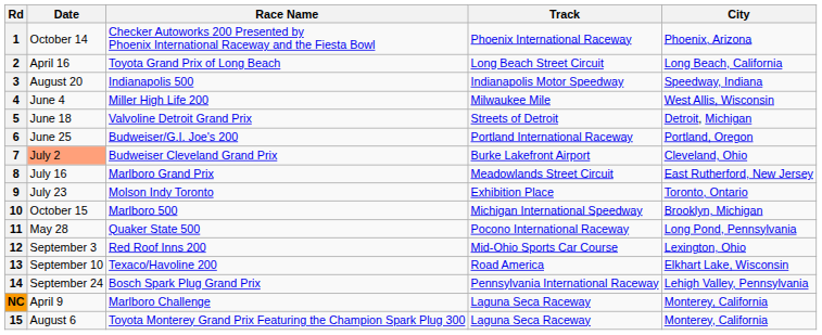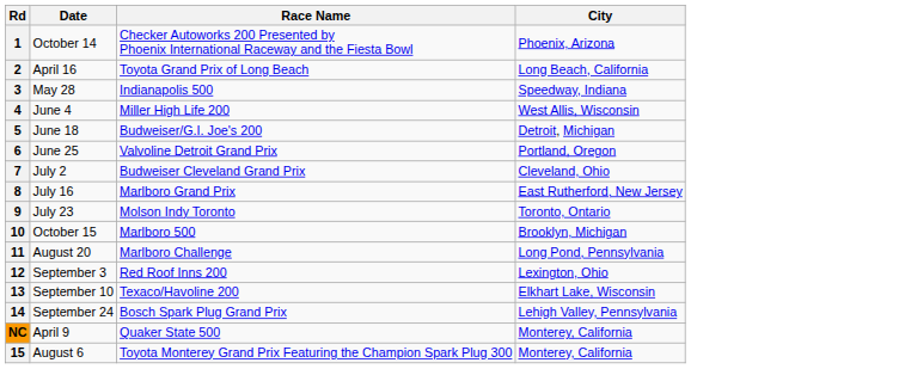 <table class="wikitable" style="font-size: 85%;">
 <tr>
 <th>Rd</th>
 <th>Date</th>
 <th>Race Name</th>
-<th>Track</th>
 <th>City</th>
 </tr>
 <tr>
 <th>1</th>
 <td>October 14</td>
 <td><a href='#'>Checker Autoworks 200 Presented by<br>Phoenix International Raceway and the Fiesta Bowl</a></td>
-<td> <a href='#'>Phoenix International Raceway</a></td>
 <td><a href='#'>Phoenix, Arizona</a></td>
 </tr>
 <tr>
 <th>2</th>
 <td>April 16</td>
 <td><a href='#'>Toyota Grand Prix of Long Beach</a></td>
-<td> <a href='#'>Long Beach Street Circuit</a></td>
 <td><a href='#'>Long Beach, California</a></td>
 </tr>
 <tr>
 <th>3</th>
-<td>August 20</td>
+<td>May 28</td>
 <td><a href='#'>Indianapolis 500</a></td>
-<td> <a href='#'>Indianapolis Motor Speedway</a></td>
 <td><a href='#'>Speedway, Indiana</a></td>
 </tr>
 <tr>
 <th>4</th>
 <td>June 4</td>
 <td><a href='#'>Miller High Life 200</a></td>
-<td> <a href='#'>Milwaukee Mile</a></td>
 <td><a href='#'>West Allis, Wisconsin</a></td>
 </tr>
 <tr>
 <th>5</th>
 <td>June 18</td>
-<td><a href='#'>Valvoline Detroit Grand Prix</a></td>
-<td> <a href='#'>Streets of Detroit</a></td>
+<td><a href='#'>Budweiser/G.I. Joe's 200</a></td>
 <td><a href='#'>Detroit</a>, <a href='#'>Michigan</a></td>
 </tr>
 <tr>
 <th>6</th>
 <td>June 25</td>
-<td><a href='#'>Budweiser/G.I. Joe's 200</a></td>
-<td> <a href='#'>Portland International Raceway</a></td>
+<td><a href='#'>Valvoline Detroit Grand Prix</a></td>
 <td><a href='#'>Portland, Oregon</a></td>
 </tr>
 <tr>
 <th>7</th>
-<td style="background: lightsalmon;">July 2</td>
+<td>July 2</td>
 <td><a href='#'>Budweiser Cleveland Grand Prix</a></td>
-<td> <a href='#'>Burke Lakefront Airport</a></td>
 <td><a href='#'>Cleveland, Ohio</a></td>
 </tr>
 <tr>
 <th>8</th>
 <td>July 16</td>
 <td><a href='#'>Marlboro Grand Prix</a></td>
-<td> <a href='#'>Meadowlands Street Circuit</a></td>
 <td><a href='#'>East Rutherford, New Jersey</a></td>
 </tr>
 <tr>
 <th>9</th>
 <td>July 23</td>
 <td><a href='#'>Molson Indy Toronto</a></td>
-<td> <a href='#'>Exhibition Place</a></td>
 <td><a href='#'>Toronto, Ontario</a></td>
 </tr>
 <tr>
 <th>10</th>
 <td>October 15</td>
 <td><a href='#'>Marlboro 500</a></td>
-<td> <a href='#'>Michigan International Speedway</a></td>
 <td><a href='#'>Brooklyn, Michigan</a></td>
 </tr>
 <tr>
 <th>11</th>
-<td>May 28</td>
-<td><a href='#'>Quaker State 500</a></td>
-<td> <a href='#'>Pocono International Raceway</a></td>
+<td>August 20</td>
+<td><a href='#'>Marlboro Challenge</a></td>
 <td><a href='#'>Long Pond, Pennsylvania</a></td>
 </tr>
 <tr>
 <th>12</th>
 <td>September 3</td>
 <td><a href='#'>Red Roof Inns 200</a></td>
-<td> <a href='#'>Mid-Ohio Sports Car Course</a></td>
 <td><a href='#'>Lexington, Ohio</a></td>
 </tr>
 <tr>
 <th>13</th>
 <td>September 10</td>
 <td><a href='#'>Texaco/Havoline 200</a></td>
-<td> <a href='#'>Road America</a></td>
 <td><a href='#'>Elkhart Lake, Wisconsin</a></td>
 </tr>
 <tr>
 <th>14</th>
 <td>September 24</td>
 <td><a href='#'>Bosch Spark Plug Grand Prix</a></td>
-<td> <a href='#'>Pennsylvania International Raceway</a></td>
 <td><a href='#'>Lehigh Valley, Pennsylvania</a></td>
 </tr>
 <tr>
 <th style="background:#fb9902; text-align:center;"><strong>NC</strong></th>
 <td>April 9</td>
-<td><a href='#'>Marlboro Challenge</a></td>
-<td> <a href='#'>Laguna Seca Raceway</a></td>
+<td><a href='#'>Quaker State 500</a></td>
 <td><a href='#'>Monterey, California</a></td>
 </tr>
 <tr>
 <th>15</th>
 <td>August 6</td>
 <td><a href='#'>Toyota Monterey Grand Prix Featuring the Champion Spark Plug 300</a></td>
-<td> <a href='#'>Laguna Seca Raceway</a></td>
 <td><a href='#'>Monterey, California</a></td>
 </tr>
 </table>
